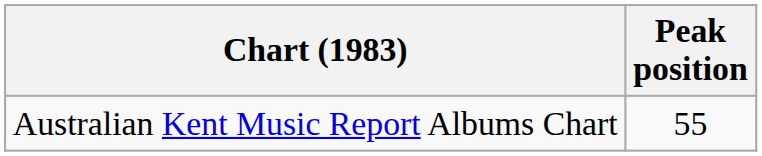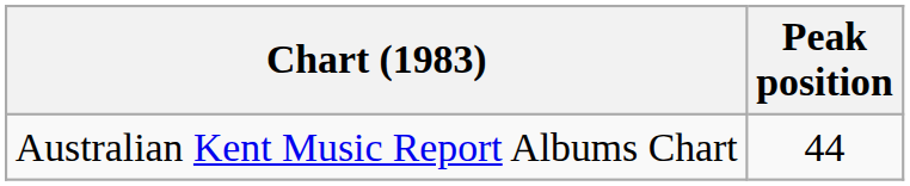 <table class="wikitable">
 <tr>
 <th>Chart (1983)</th>
 <th>Peak<br>position</th>
 </tr>
 <tr>
 <td>Australian <a href='#'>Kent Music Report</a> Albums Chart</td>
-<td align="center">55</td>
+<td align="center">44</td>
 </tr>
 </table>
